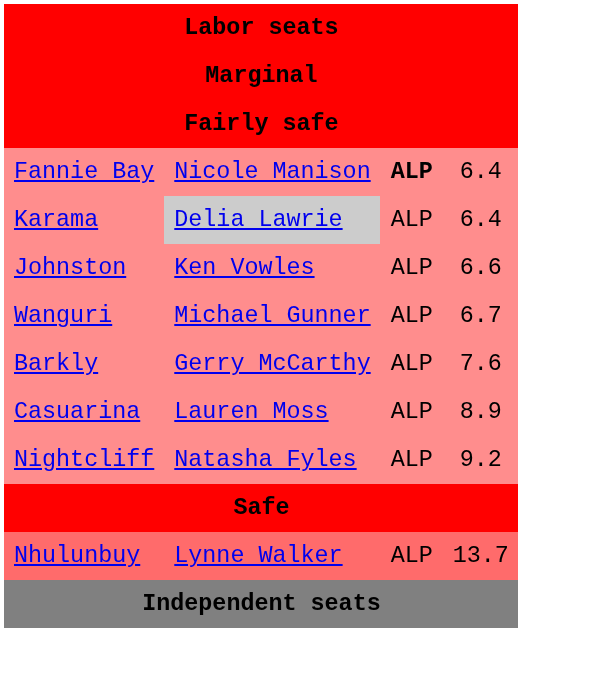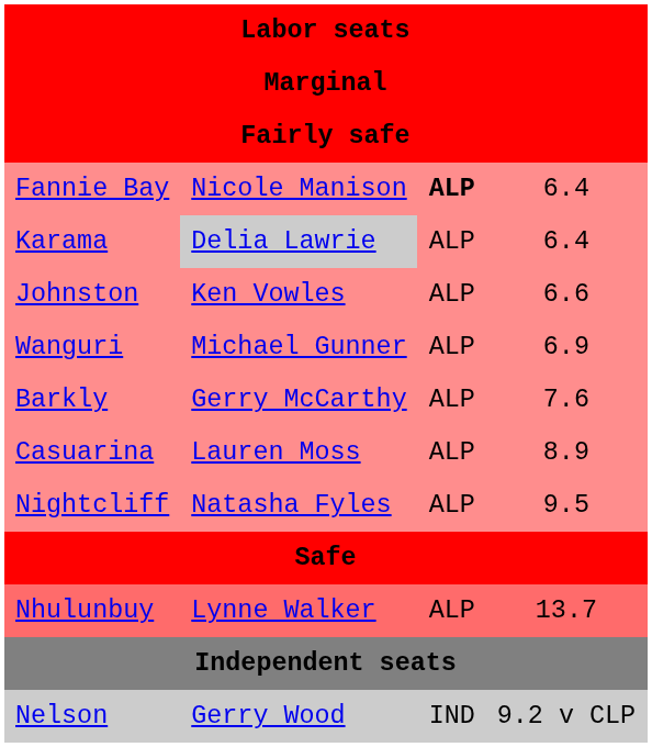 <table class="toccolours" cellpadding="5" cellspacing="0" style="; margin-right:.5em; margin-top:.4em; font-size:90%;">
 <tr>
 <td colspan="4"  style="text-align:center; background:red;"><span><strong>Labor seats</strong></span></td>
 </tr>
 <tr>
 <td colspan="4"  style="text-align:center; background:red;"><span><strong>Marginal</strong></span></td>
 </tr>
 <tr>
 <td colspan="4"  style="text-align:center; background:red;"><span><strong>Fairly safe</strong></span></td>
 </tr>
 <tr>
 <td style="text-align:left; background:#ff8d8d;"><a href='#'>Fannie Bay</a></td>
 <td style="text-align:left; background:#ff8d8d;"><a href='#'>Nicole Manison</a></td>
 <td style="text-align:left; background:#ff8d8d;"><strong>ALP</strong></td>
 <td style="text-align:center; background:#ff8d8d;">6.4</td>
 </tr>
 <tr>
 <td style="text-align:left; background:#ff8d8d;"><a href='#'>Karama</a></td>
 <td style="text-align:left; background:#ccc;"><a href='#'>Delia Lawrie</a></td>
 <td style="text-align:left; background:#ff8d8d;">ALP</td>
 <td style="text-align:center; background:#ff8d8d;">6.4</td>
 </tr>
 <tr>
 <td style="text-align:left; background:#ff8d8d;"><a href='#'>Johnston</a></td>
 <td style="text-align:left; background:#ff8d8d;"><a href='#'>Ken Vowles</a></td>
 <td style="text-align:left; background:#ff8d8d;">ALP</td>
 <td style="text-align:center; background:#ff8d8d;">6.6</td>
 </tr>
 <tr>
 <td style="text-align:left; background:#ff8d8d;"><a href='#'>Wanguri</a></td>
 <td style="text-align:left; background:#ff8d8d;"><a href='#'>Michael Gunner</a></td>
 <td style="text-align:left; background:#ff8d8d;">ALP</td>
-<td style="text-align:center; background:#ff8d8d;">6.7</td>
+<td style="text-align:center; background:#ff8d8d;">6.9</td>
 </tr>
 <tr>
 <td style="text-align:left; background:#ff8d8d;"><a href='#'>Barkly</a></td>
 <td style="text-align:left; background:#ff8d8d;"><a href='#'>Gerry McCarthy</a></td>
 <td style="text-align:left; background:#ff8d8d;">ALP</td>
 <td style="text-align:center; background:#ff8d8d;">7.6</td>
 </tr>
 <tr>
 <td style="text-align:left; background:#ff8d8d;"><a href='#'>Casuarina</a></td>
 <td style="text-align:left; background:#ff8d8d;"><a href='#'>Lauren Moss</a></td>
 <td style="text-align:left; background:#ff8d8d;">ALP</td>
 <td style="text-align:center; background:#ff8d8d;">8.9</td>
 </tr>
 <tr>
 <td style="text-align:left; background:#ff8d8d;"><a href='#'>Nightcliff</a></td>
 <td style="text-align:left; background:#ff8d8d;"><a href='#'>Natasha Fyles</a></td>
 <td style="text-align:left; background:#ff8d8d;">ALP</td>
-<td style="text-align:center; background:#ff8d8d;">9.2</td>
+<td style="text-align:center; background:#ff8d8d;">9.5</td>
 </tr>
 <tr>
 <td colspan="4"  style="text-align:center; background:red;"><span><strong>Safe</strong></span></td>
 </tr>
 <tr>
 <td style="text-align:left; background:#ff6b6b;"><a href='#'>Nhulunbuy</a></td>
 <td style="text-align:left; background:#ff6b6b;"><a href='#'>Lynne Walker</a></td>
 <td style="text-align:left; background:#ff6b6b;">ALP</td>
 <td style="text-align:center; background:#ff6b6b;">13.7</td>
 </tr>
 <tr>
 <td colspan="4"  style="text-align:center; background:gray;"><span><strong>Independent seats</strong></span></td>
 </tr>
+<tr>
+<td style="text-align:left; background:#ccc;"><a href='#'>Nelson</a></td>
+<td style="text-align:left; background:#ccc;"><a href='#'>Gerry Wood</a></td>
+<td style="text-align:left; background:#ccc;">IND</td>
+<td style="text-align:center; background:#ccc;">9.2 v CLP</td>
+</tr>
 </table>
